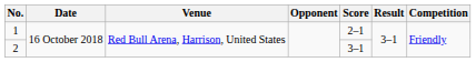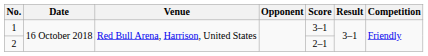 <table class="wikitable sortable">
 <tr>
 <th scope="col">No.</th>
 <th scope="col">Date</th>
 <th scope="col">Venue</th>
 <th scope="col">Opponent</th>
 <th scope="col">Score</th>
 <th scope="col">Result</th>
 <th scope="col">Competition</th>
 </tr>
 <tr>
 <td align="center">1</td>
 <td rowspan="2">16 October 2018</td>
 <td rowspan="2"><a href='#'>Red Bull Arena</a>, <a href='#'>Harrison</a>, United States</td>
 <td rowspan="2"></td>
-<td align="center">2–1</td>
+<td align="center">3–1</td>
 <td rowspan=2 style="text-align:center;">3–1</td>
 <td rowspan="2"><a href='#'>Friendly</a></td>
 </tr>
 <tr>
 <td align="center">2</td>
-<td align="center">3–1</td>
+<td align="center">2–1</td>
 </tr>
 </table>
